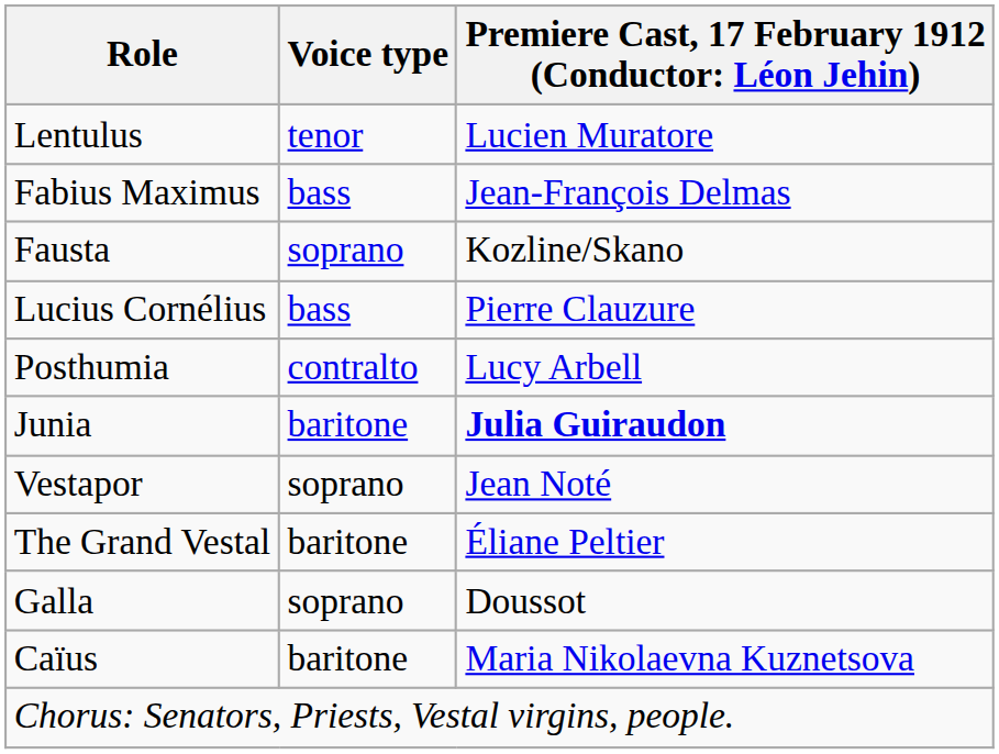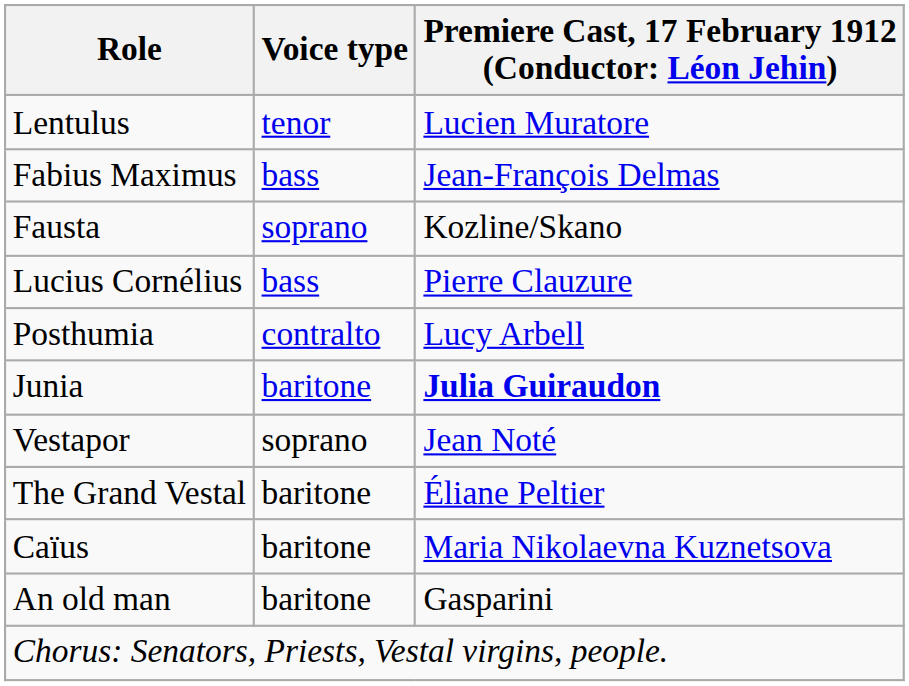 <table class="wikitable">
 <tr>
 <th>Role</th>
 <th>Voice type</th>
 <th>Premiere Cast, 17 February 1912<br>(Conductor: <a href='#'>Léon Jehin</a>)</th>
 </tr>
 <tr>
 <td>Lentulus</td>
 <td><a href='#'>tenor</a></td>
 <td><a href='#'>Lucien Muratore</a></td>
 </tr>
 <tr>
 <td>Fabius Maximus</td>
 <td><a href='#'>bass</a></td>
 <td><a href='#'>Jean-François Delmas</a></td>
 </tr>
 <tr>
 <td>Fausta</td>
 <td><a href='#'>soprano</a></td>
 <td>Kozline/Skano</td>
 </tr>
 <tr>
 <td>Lucius Cornélius</td>
 <td><a href='#'>bass</a></td>
 <td><a href='#'>Pierre Clauzure</a></td>
 </tr>
 <tr>
 <td>Posthumia</td>
 <td><a href='#'>contralto</a></td>
 <td><a href='#'>Lucy Arbell</a></td>
 </tr>
 <tr>
 <td>Junia</td>
 <td><a href='#'>baritone</a></td>
 <td><strong><a href='#'>Julia Guiraudon</a></strong></td>
 </tr>
 <tr>
 <td>Vestapor</td>
 <td>soprano</td>
 <td><a href='#'>Jean Noté</a></td>
 </tr>
 <tr>
 <td>The Grand Vestal</td>
 <td>baritone</td>
 <td><a href='#'>Éliane Peltier</a></td>
 </tr>
 <tr>
-<td>Galla</td>
-<td>soprano</td>
-<td>Doussot</td>
-</tr>
-<tr>
 <td>Caïus</td>
 <td>baritone</td>
 <td><a href='#'>Maria Nikolaevna Kuznetsova</a></td>
 </tr>
 <tr>
+<td>An old man</td>
+<td>baritone</td>
+<td>Gasparini</td>
+</tr>
+<tr>
 <td colspan="3"><em>Chorus: Senators, Priests, Vestal virgins, people.</em></td>
 </tr>
 </table>
